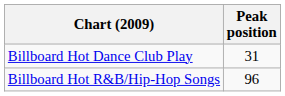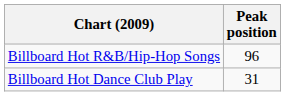 <table class="wikitable sortable">
 <tr>
 <th>Chart (2009)</th>
 <th>Peak<br>position</th>
 </tr>
 <tr>
+<td><a href='#'>Billboard Hot R&B/Hip-Hop Songs</a></td>
+<td style="text-align:center;">96</td>
+</tr>
+<tr>
 <td><a href='#'>Billboard Hot Dance Club Play</a></td>
 <td style="text-align:center;">31</td>
 </tr>
-<tr>
-<td><a href='#'>Billboard Hot R&B/Hip-Hop Songs</a></td>
-<td style="text-align:center;">96</td>
-</tr>
 </table>
